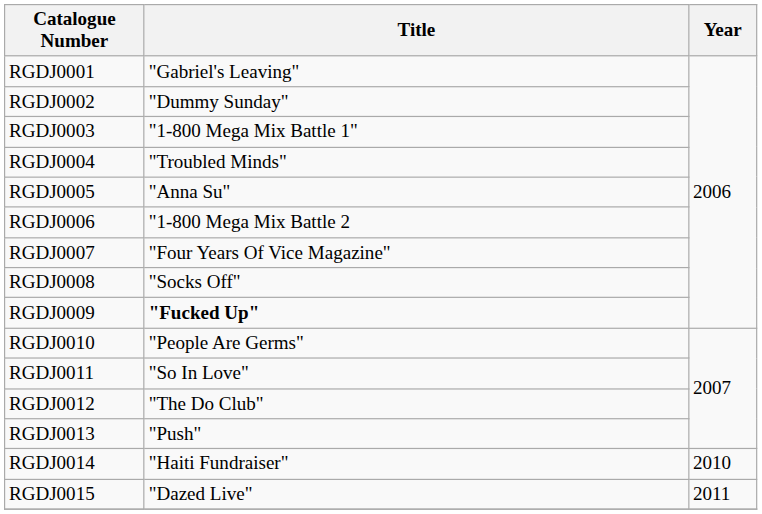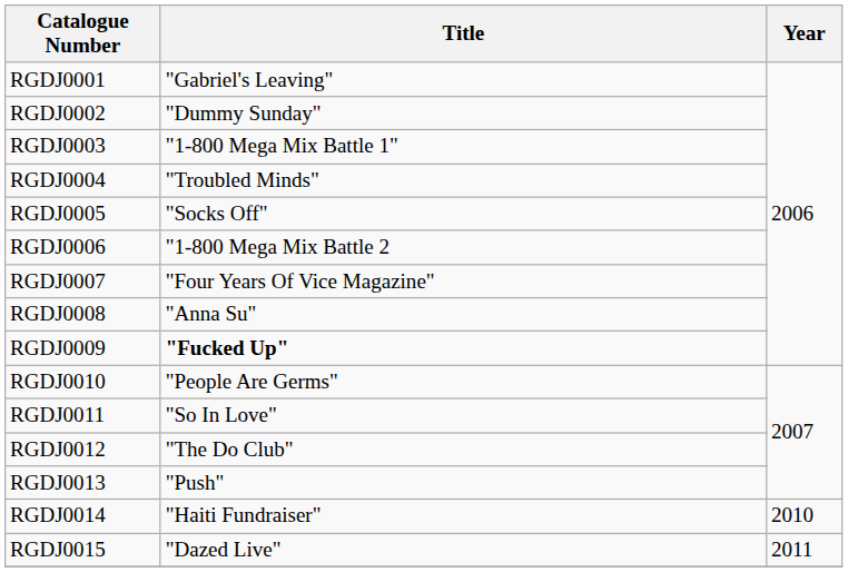 <table class="wikitable">
 <tr>
 <th width="110">Catalogue Number</th>
 <th width="450">Title</th>
 <th width="50">Year</th>
 </tr>
 <tr>
 <td>RGDJ0001</td>
 <td>"Gabriel's Leaving"</td>
 <td rowspan=9>2006</td>
 </tr>
 <tr>
 <td>RGDJ0002</td>
 <td>"Dummy Sunday"</td>
 </tr>
 <tr>
 <td>RGDJ0003</td>
 <td>"1-800 Mega Mix Battle 1"</td>
 </tr>
 <tr>
 <td>RGDJ0004</td>
 <td>"Troubled Minds"</td>
 </tr>
 <tr>
 <td>RGDJ0005</td>
-<td>"Anna Su"</td>
+<td>"Socks Off"</td>
 </tr>
 <tr>
 <td>RGDJ0006</td>
 <td>"1-800 Mega Mix Battle 2</td>
 </tr>
 <tr>
 <td>RGDJ0007</td>
 <td>"Four Years Of Vice Magazine"</td>
 </tr>
 <tr>
 <td>RGDJ0008</td>
-<td>"Socks Off"</td>
+<td>"Anna Su"</td>
 </tr>
 <tr>
 <td>RGDJ0009</td>
 <td><strong>"Fucked Up"</strong></td>
 </tr>
 <tr>
 <td>RGDJ0010</td>
 <td>"People Are Germs"</td>
 <td rowspan=4>2007</td>
 </tr>
 <tr>
 <td>RGDJ0011</td>
 <td>"So In Love"</td>
 </tr>
 <tr>
 <td>RGDJ0012</td>
 <td>"The Do Club"</td>
 </tr>
 <tr>
 <td>RGDJ0013</td>
 <td>"Push"</td>
 </tr>
 <tr>
 <td>RGDJ0014</td>
 <td>"Haiti Fundraiser"</td>
 <td>2010</td>
 </tr>
 <tr>
 <td>RGDJ0015</td>
 <td>"Dazed Live"</td>
 <td>2011</td>
 </tr>
 <tr>
 </tr>
 </table>
